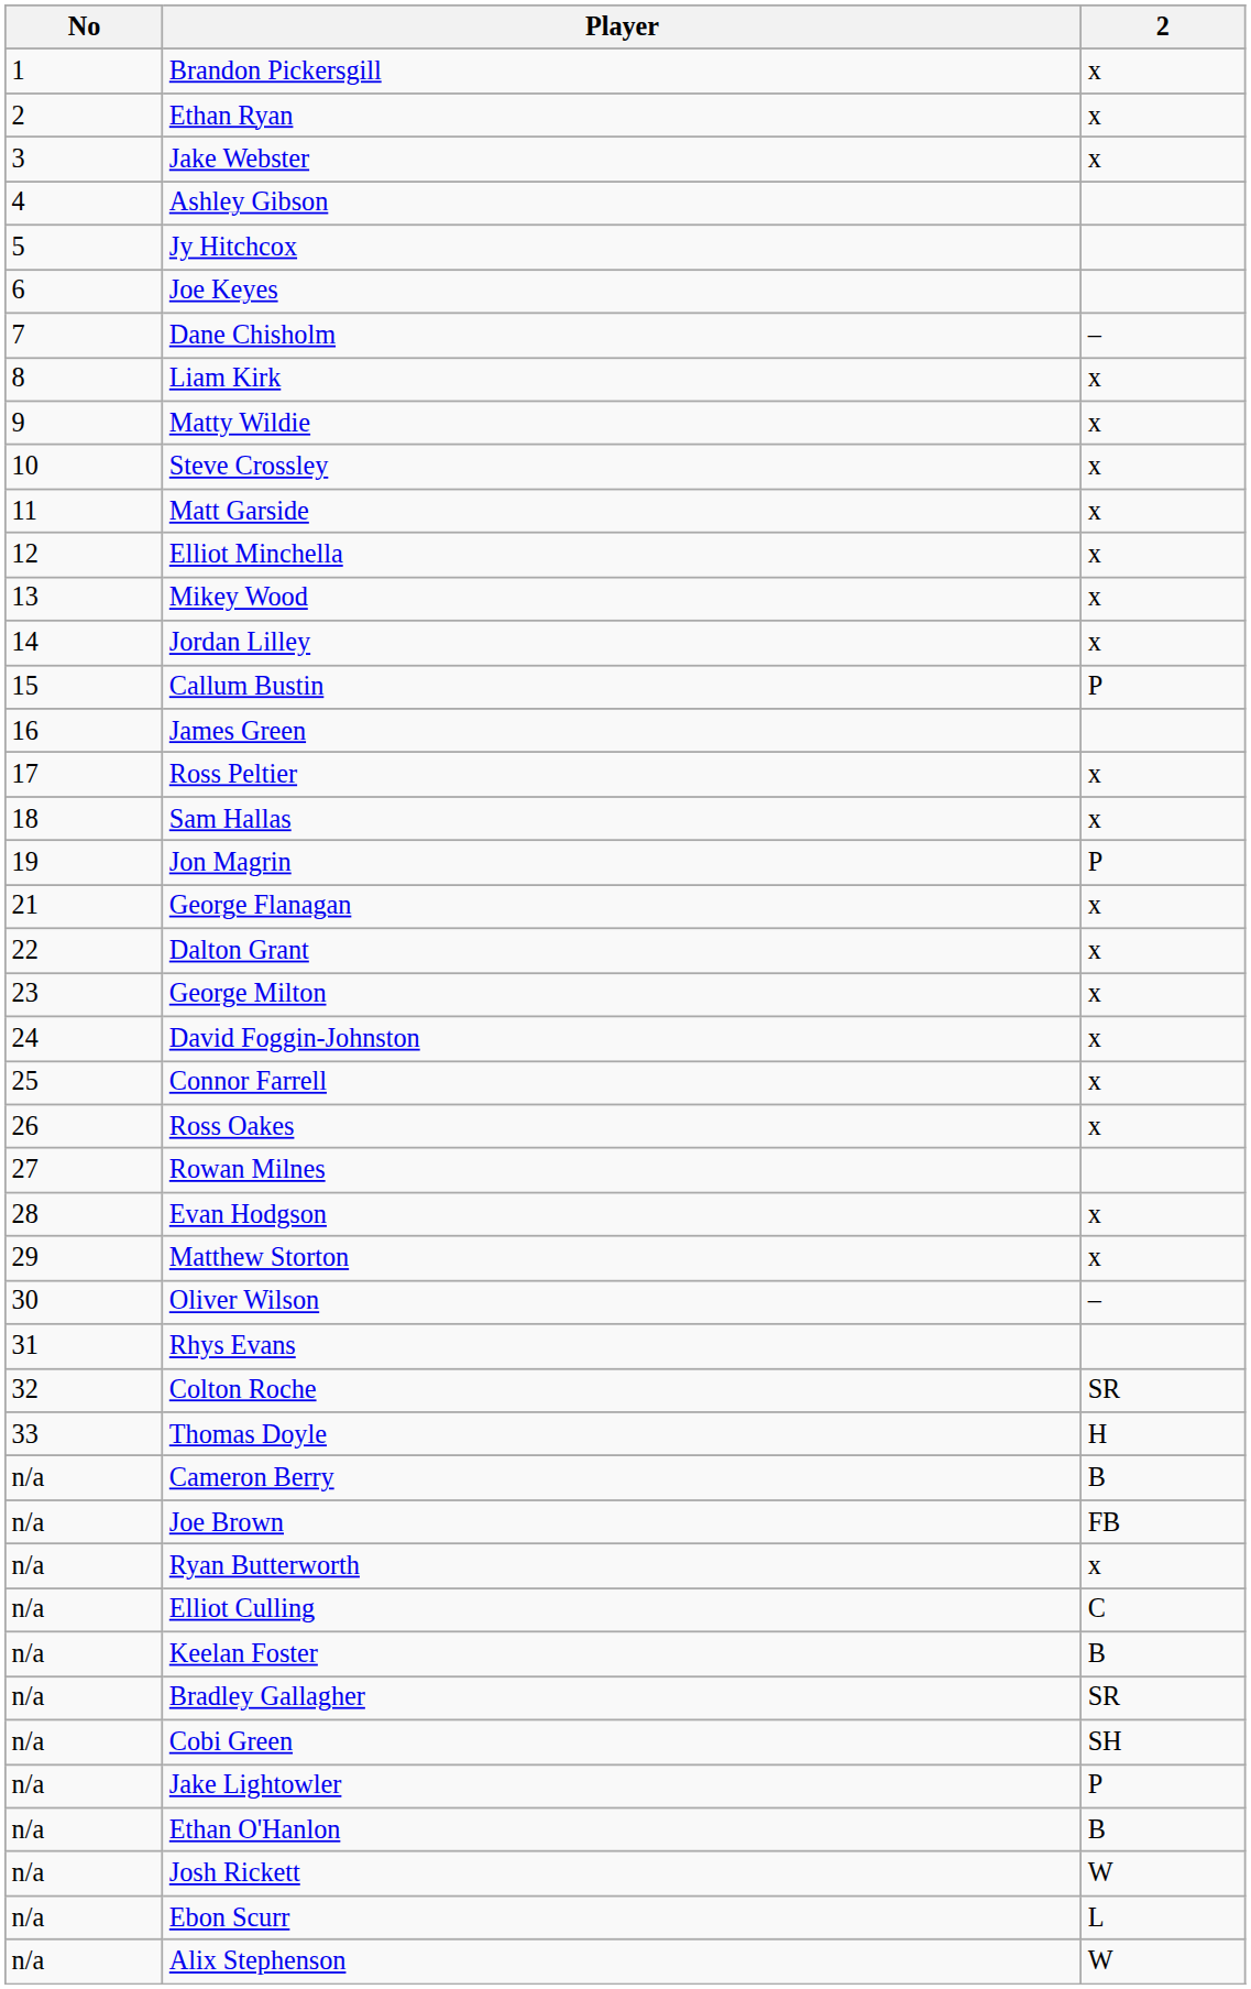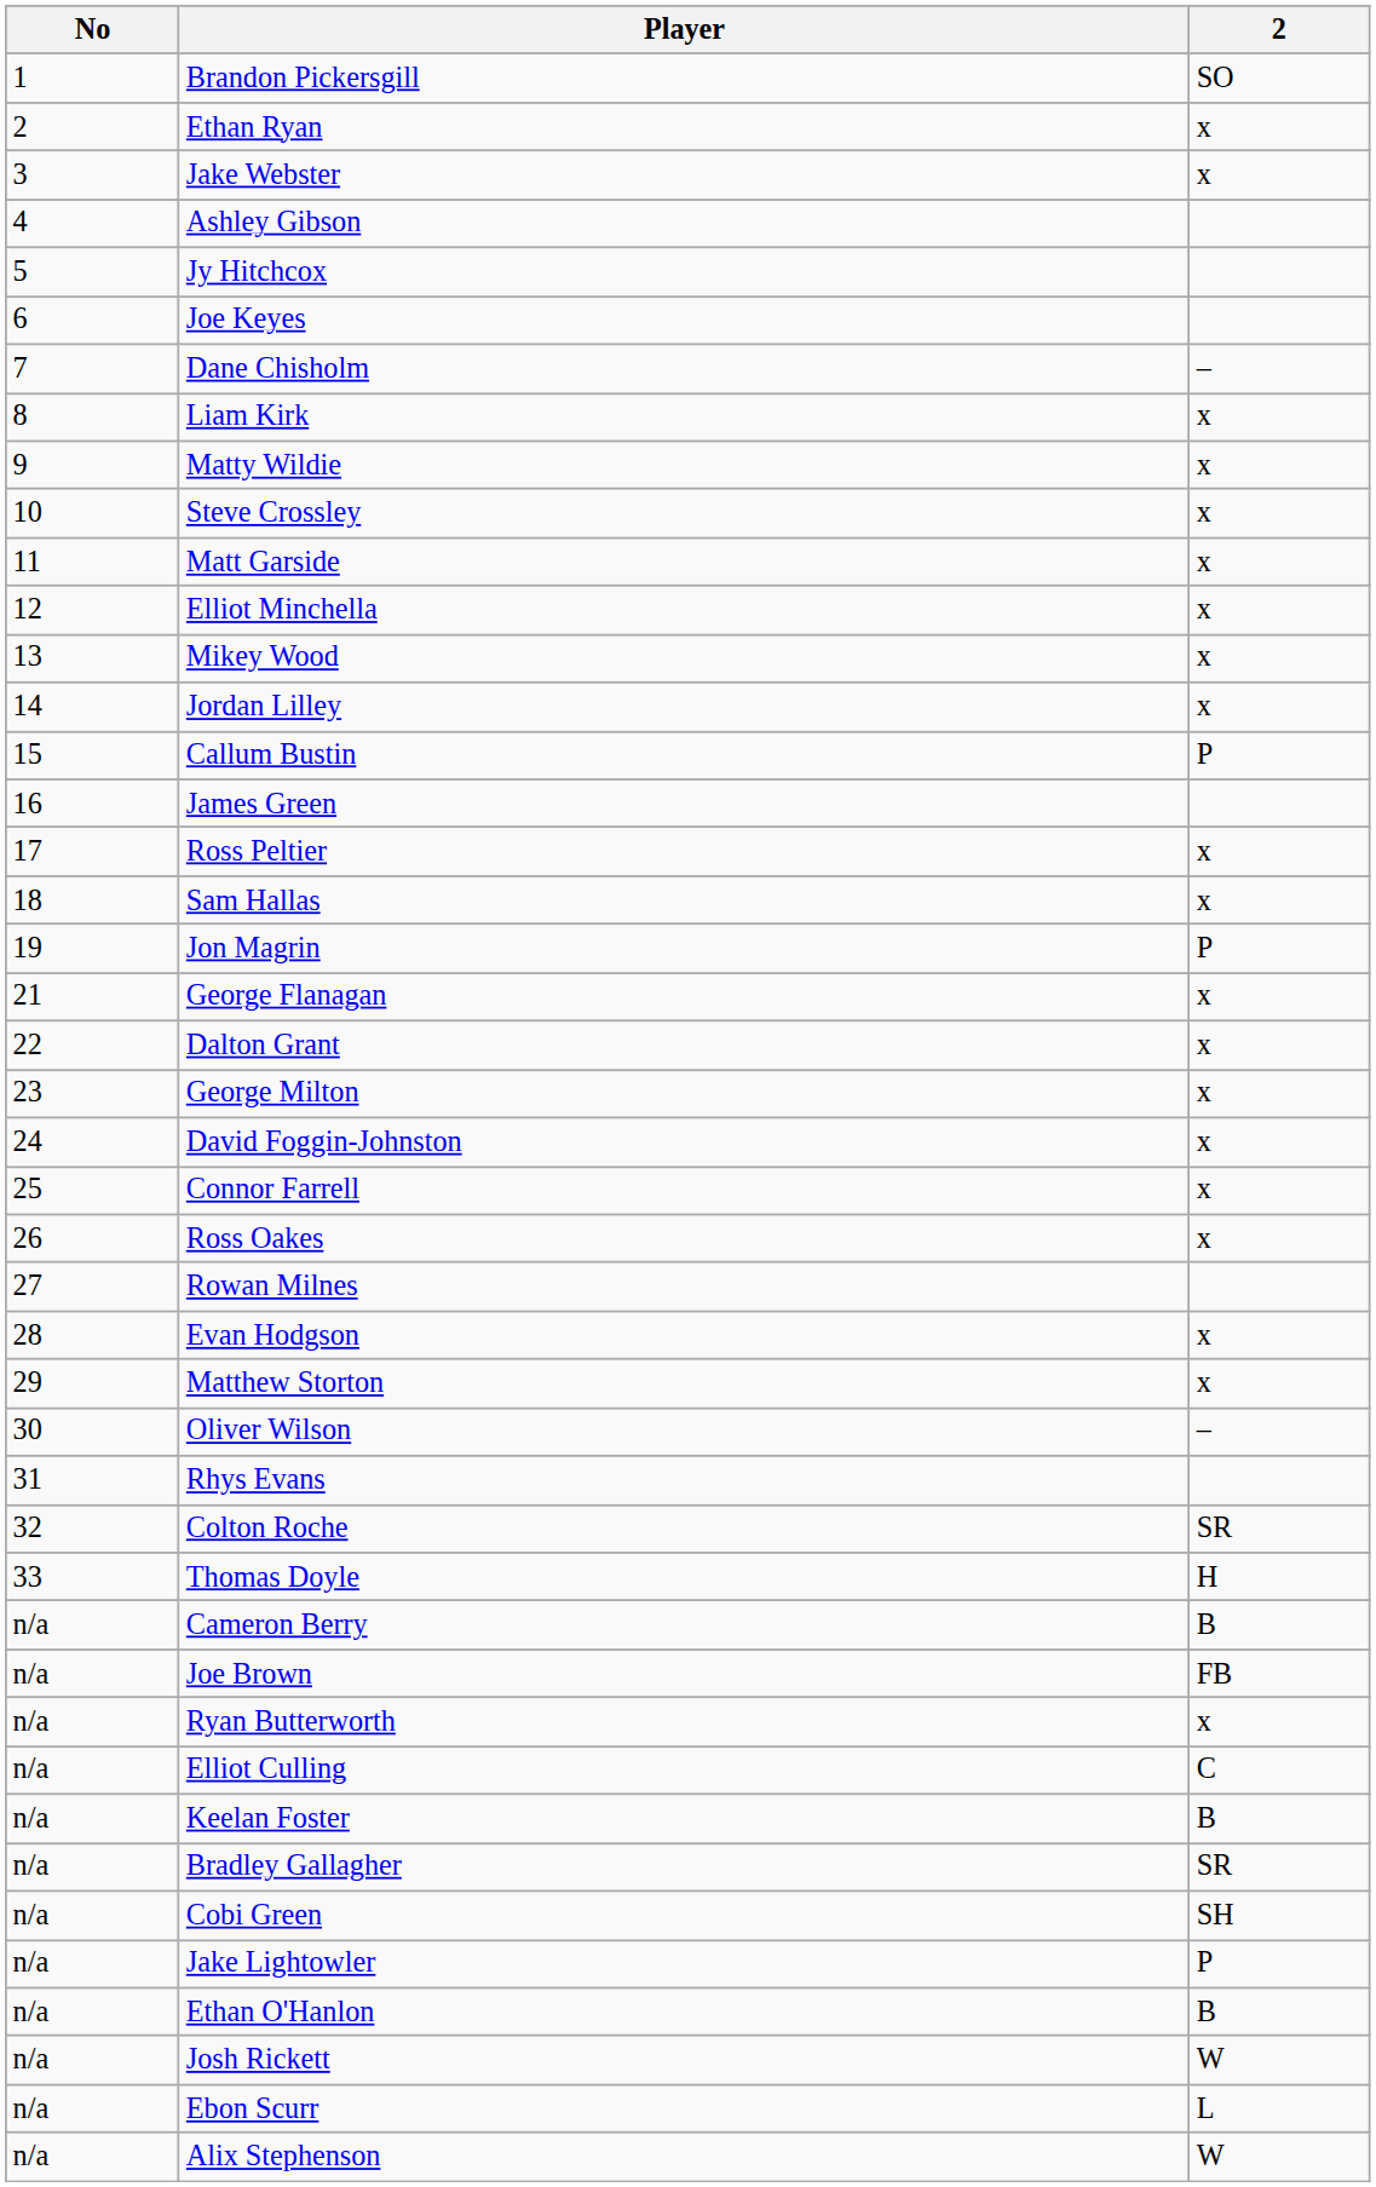 <table class="wikitable"  style="font-size:85%; width:40%;">
 <tr>
 <th>No</th>
 <th>Player</th>
 <th>2</th>
 </tr>
 <tr>
 <td>1</td>
 <td><a href='#'>Brandon Pickersgill</a></td>
-<td>x</td>
+<td>SO</td>
 </tr>
 <tr>
 <td>2</td>
 <td><a href='#'>Ethan Ryan</a></td>
 <td>x</td>
 </tr>
 <tr>
 <td>3</td>
 <td><a href='#'>Jake Webster</a></td>
 <td>x</td>
 </tr>
 <tr>
 <td>4</td>
 <td><a href='#'>Ashley Gibson</a></td>
 <td></td>
 </tr>
 <tr>
 <td>5</td>
 <td><a href='#'>Jy Hitchcox</a></td>
 <td></td>
 </tr>
 <tr>
 <td>6</td>
 <td><a href='#'>Joe Keyes</a></td>
 <td></td>
 </tr>
 <tr>
 <td>7</td>
 <td><a href='#'>Dane Chisholm</a></td>
 <td colspan="1">–</td>
 </tr>
 <tr>
 <td>8</td>
 <td><a href='#'>Liam Kirk</a></td>
 <td>x</td>
 </tr>
 <tr>
 <td>9</td>
 <td><a href='#'>Matty Wildie</a></td>
 <td>x</td>
 </tr>
 <tr>
 <td>10</td>
 <td><a href='#'>Steve Crossley</a></td>
 <td>x</td>
 </tr>
 <tr>
 <td>11</td>
 <td><a href='#'>Matt Garside</a></td>
 <td>x</td>
 </tr>
 <tr>
 <td>12</td>
 <td><a href='#'>Elliot Minchella</a></td>
 <td>x</td>
 </tr>
 <tr>
 <td>13</td>
 <td><a href='#'>Mikey Wood</a></td>
 <td>x</td>
 </tr>
 <tr>
 <td>14</td>
 <td><a href='#'>Jordan Lilley</a></td>
 <td>x</td>
 </tr>
 <tr>
 <td>15</td>
 <td><a href='#'>Callum Bustin</a></td>
 <td>P</td>
 </tr>
 <tr>
 <td>16</td>
 <td><a href='#'>James Green</a></td>
 <td></td>
 </tr>
 <tr>
 <td>17</td>
 <td><a href='#'>Ross Peltier</a></td>
 <td>x</td>
 </tr>
 <tr>
 <td>18</td>
 <td><a href='#'>Sam Hallas</a></td>
 <td>x</td>
 </tr>
 <tr>
 <td>19</td>
 <td><a href='#'>Jon Magrin</a></td>
 <td>P</td>
 </tr>
 <tr>
 <td>21</td>
 <td><a href='#'>George Flanagan</a></td>
 <td>x</td>
 </tr>
 <tr>
 <td>22</td>
 <td><a href='#'>Dalton Grant</a></td>
 <td>x</td>
 </tr>
 <tr>
 <td>23</td>
 <td><a href='#'>George Milton</a></td>
 <td>x</td>
 </tr>
 <tr>
 <td>24</td>
 <td><a href='#'>David Foggin-Johnston</a></td>
 <td>x</td>
 </tr>
 <tr>
 <td>25</td>
 <td><a href='#'>Connor Farrell</a></td>
 <td>x</td>
 </tr>
 <tr>
 <td>26</td>
 <td><a href='#'>Ross Oakes</a></td>
 <td>x</td>
 </tr>
 <tr>
 <td>27</td>
 <td><a href='#'>Rowan Milnes</a></td>
 <td></td>
 </tr>
 <tr>
 <td>28</td>
 <td><a href='#'>Evan Hodgson</a></td>
 <td>x</td>
 </tr>
 <tr>
 <td>29</td>
 <td><a href='#'>Matthew Storton</a></td>
 <td>x</td>
 </tr>
 <tr>
 <td>30</td>
 <td><a href='#'>Oliver Wilson</a></td>
 <td colspan="1">–</td>
 </tr>
 <tr>
 <td>31</td>
 <td><a href='#'>Rhys Evans</a></td>
 <td></td>
 </tr>
 <tr>
 <td>32</td>
 <td><a href='#'>Colton Roche</a></td>
 <td>SR</td>
 </tr>
 <tr>
 <td>33</td>
 <td><a href='#'>Thomas Doyle</a></td>
 <td>H</td>
 </tr>
 <tr>
 <td>n/a</td>
 <td><a href='#'>Cameron Berry</a></td>
 <td>B</td>
 </tr>
 <tr>
 <td>n/a</td>
 <td><a href='#'>Joe Brown</a></td>
 <td>FB</td>
 </tr>
 <tr>
 <td>n/a</td>
 <td><a href='#'>Ryan Butterworth</a></td>
 <td>x</td>
 </tr>
 <tr>
 <td>n/a</td>
 <td><a href='#'>Elliot Culling</a></td>
 <td>C</td>
 </tr>
 <tr>
 <td>n/a</td>
 <td><a href='#'>Keelan Foster</a></td>
 <td>B</td>
 </tr>
 <tr>
 <td>n/a</td>
 <td><a href='#'>Bradley Gallagher</a></td>
 <td>SR</td>
 </tr>
 <tr>
 <td>n/a</td>
 <td><a href='#'>Cobi Green</a></td>
 <td>SH</td>
 </tr>
 <tr>
 <td>n/a</td>
 <td><a href='#'>Jake Lightowler</a></td>
 <td>P</td>
 </tr>
 <tr>
 <td>n/a</td>
 <td><a href='#'>Ethan O'Hanlon</a></td>
 <td>B</td>
 </tr>
 <tr>
 <td>n/a</td>
 <td><a href='#'>Josh Rickett</a></td>
 <td>W</td>
 </tr>
 <tr>
 <td>n/a</td>
 <td><a href='#'>Ebon Scurr</a></td>
 <td>L</td>
 </tr>
 <tr>
 <td>n/a</td>
 <td><a href='#'>Alix Stephenson</a></td>
 <td>W</td>
 </tr>
 <tr>
 </tr>
 </table>
